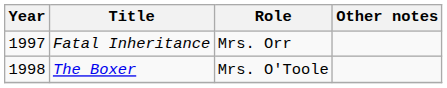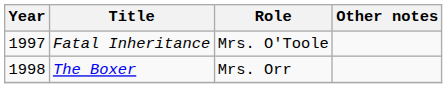 <table class="wikitable" style="font-size: 90%;">
 <tr>
 <th>Year</th>
 <th>Title</th>
 <th>Role</th>
 <th>Other notes</th>
 </tr>
 <tr>
 <td>1997</td>
 <td><em>Fatal Inheritance</em></td>
-<td>Mrs. Orr</td>
+<td>Mrs. O'Toole</td>
 <td></td>
 </tr>
 <tr>
 <td>1998</td>
 <td><em><a href='#'>The Boxer</a></em></td>
-<td>Mrs. O'Toole</td>
+<td>Mrs. Orr</td>
 <td></td>
 </tr>
 <tr>
 </tr>
 </table>
